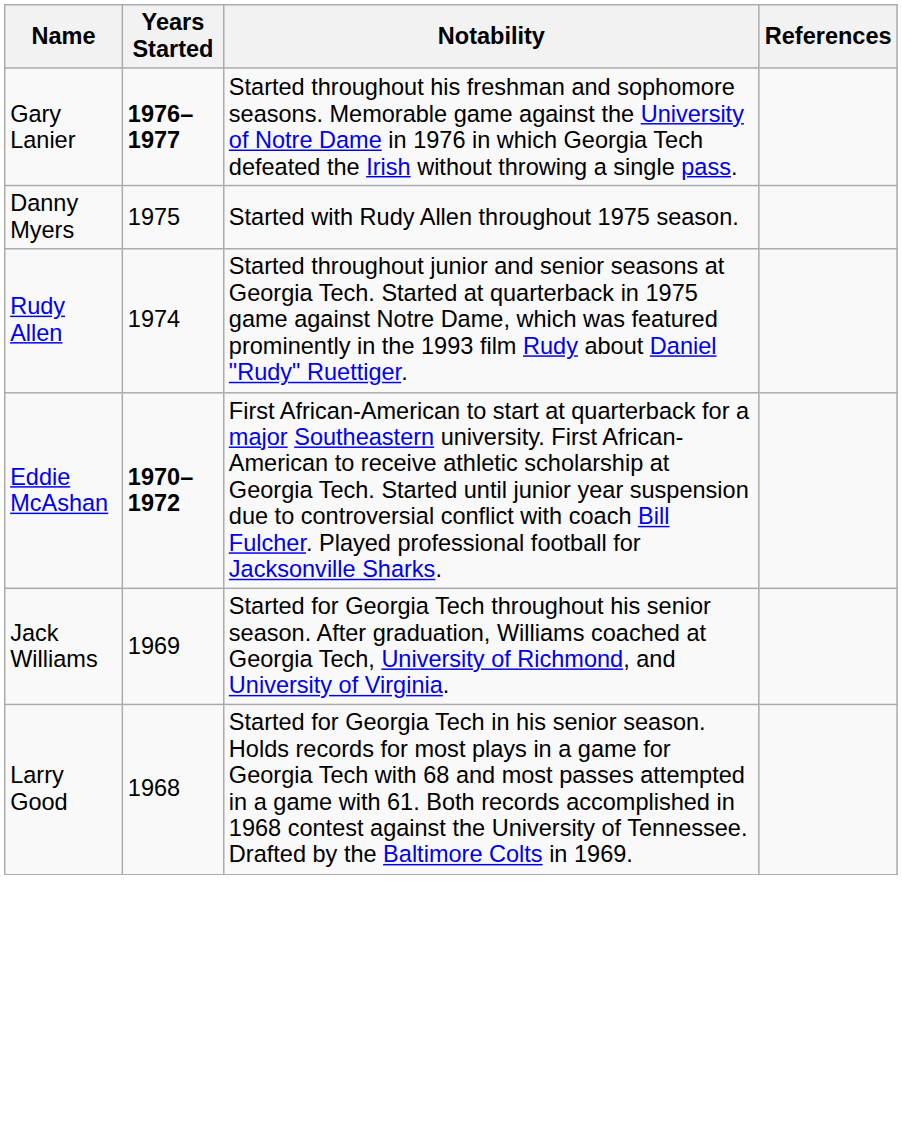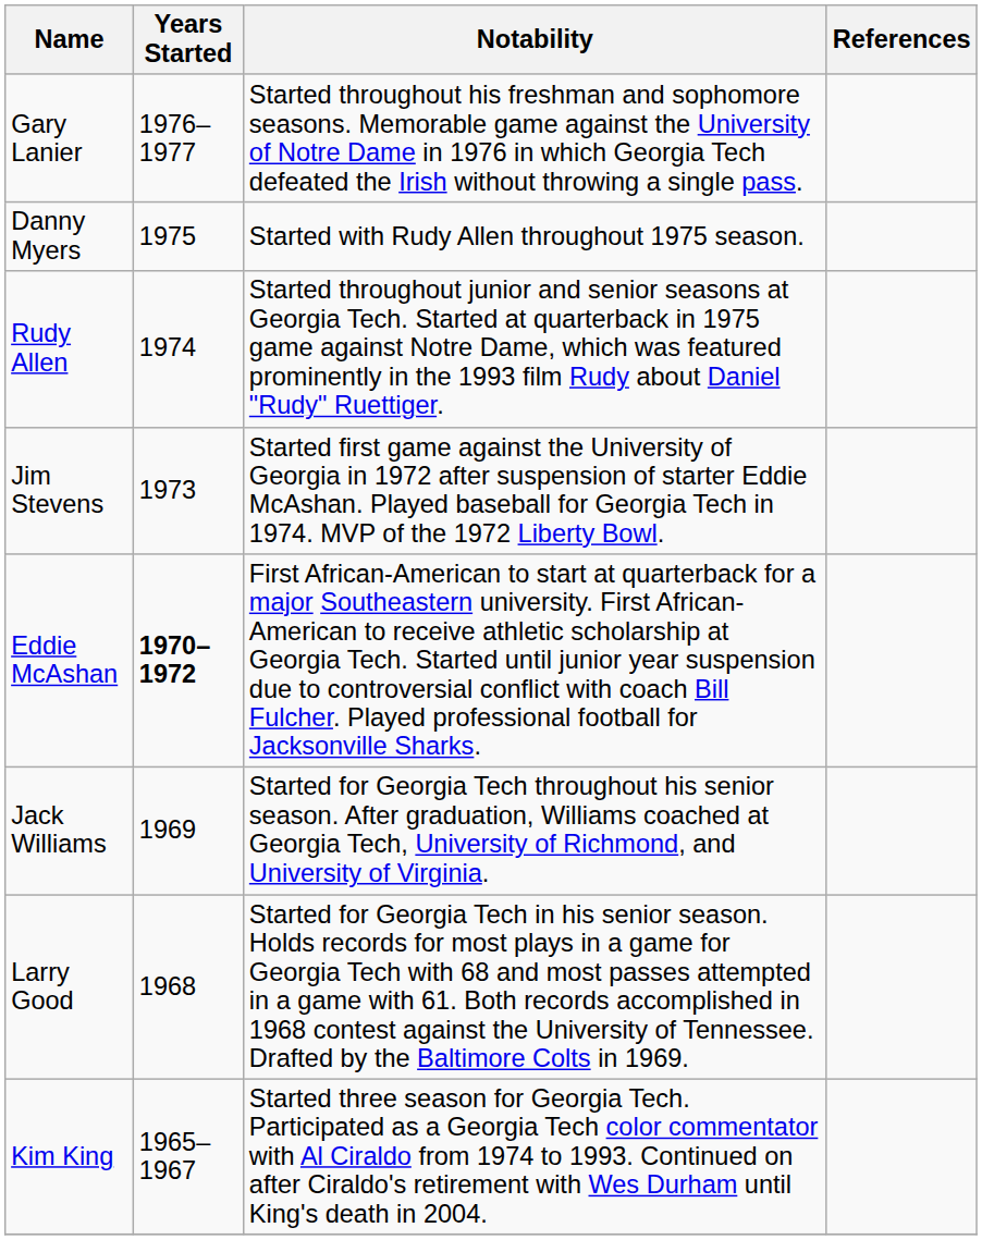 <table class="wikitable sortable" style="text-align:left;">
 <tr>
 <th>Name</th>
 <th>Years Started</th>
 <th>Notability</th>
 <th>References</th>
 </tr>
 <tr>
 <td>Gary Lanier</td>
-<td><strong>1976–1977</strong></td>
+<td>1976–1977</td>
 <td>Started throughout his freshman and sophomore seasons.  Memorable game against the <a href='#'>University of Notre Dame</a> in 1976 in which Georgia Tech defeated the <a href='#'>Irish</a> without throwing a single <a href='#'>pass</a>.</td>
 <td></td>
 </tr>
 <tr>
 <td>Danny Myers</td>
 <td>1975</td>
 <td>Started with Rudy Allen throughout 1975 season.</td>
 <td></td>
 </tr>
 <tr>
 <td><a href='#'>Rudy Allen</a></td>
 <td>1974</td>
 <td>Started throughout junior and senior seasons at Georgia Tech.  Started at quarterback in 1975 game against Notre Dame, which was featured prominently in the 1993 film <a href='#'>Rudy</a> about <a href='#'>Daniel "Rudy" Ruettiger</a>.</td>
+<td></td>
+</tr>
+<tr>
+<td>Jim Stevens</td>
+<td>1973</td>
+<td>Started first game against the University of Georgia in 1972 after suspension of starter Eddie McAshan.  Played baseball for Georgia Tech in 1974. MVP of the 1972 <a href='#'>Liberty Bowl</a>.</td>
 <td></td>
 </tr>
 <tr>
 <td><a href='#'>Eddie McAshan</a></td>
 <td><strong>1970–1972</strong></td>
 <td>First African-American to start at quarterback for a <a href='#'>major</a> <a href='#'>Southeastern</a> university.  First African-American to receive athletic scholarship at Georgia Tech.  Started until junior year suspension due to controversial conflict with coach <a href='#'>Bill Fulcher</a>.  Played professional football for <a href='#'>Jacksonville Sharks</a>.</td>
 <td></td>
 </tr>
 <tr>
 <td>Jack Williams</td>
 <td>1969</td>
 <td>Started for Georgia Tech throughout his senior season.  After graduation, Williams coached at Georgia Tech, <a href='#'>University of Richmond</a>, and <a href='#'>University of Virginia</a>.</td>
 <td></td>
 </tr>
 <tr>
 <td>Larry Good</td>
 <td>1968</td>
 <td>Started for Georgia Tech in his senior season.  Holds records for most plays in a game for Georgia Tech with 68 and most passes attempted in a game with 61.  Both records accomplished in 1968 contest against the University of Tennessee. Drafted by the <a href='#'>Baltimore Colts</a> in 1969.</td>
 <td></td>
 </tr>
 <tr>
+<td><a href='#'>Kim King</a></td>
+<td>1965–1967</td>
+<td>Started three season for Georgia Tech.  Participated as a Georgia Tech <a href='#'>color commentator</a> with <a href='#'>Al Ciraldo</a> from 1974 to 1993.  Continued on after Ciraldo's retirement with <a href='#'>Wes Durham</a> until King's death in 2004.</td>
+<td></td>
+</tr>
+<tr>
 </tr>
 </table>
